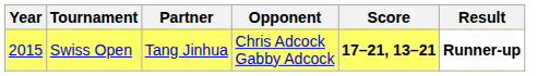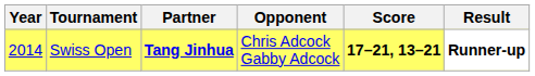 <table class="sortable wikitable" style="font-size: 90%;">
 <tr>
 <th>Year</th>
 <th>Tournament</th>
 <th>Partner</th>
 <th>Opponent</th>
 <th>Score</th>
 <th>Result</th>
 </tr>
 <tr style="background:#FFFF67">
-<td align="center"><a href='#'>2015</a></td>
+<td align="center"><a href='#'>2014</a></td>
 <td align="left"><a href='#'>Swiss Open</a></td>
-<td align="left"> <a href='#'>Tang Jinhua</a></td>
+<td align="left"><strong> <a href='#'>Tang Jinhua</a></strong></td>
 <td align="left"> <a href='#'>Chris Adcock</a> <br>  <a href='#'>Gabby Adcock</a></td>
 <td align="left"><strong>17–21, 13–21</strong></td>
 <td style="text-align:left; background:white"> <strong>Runner-up</strong></td>
 </tr>
 </table>
